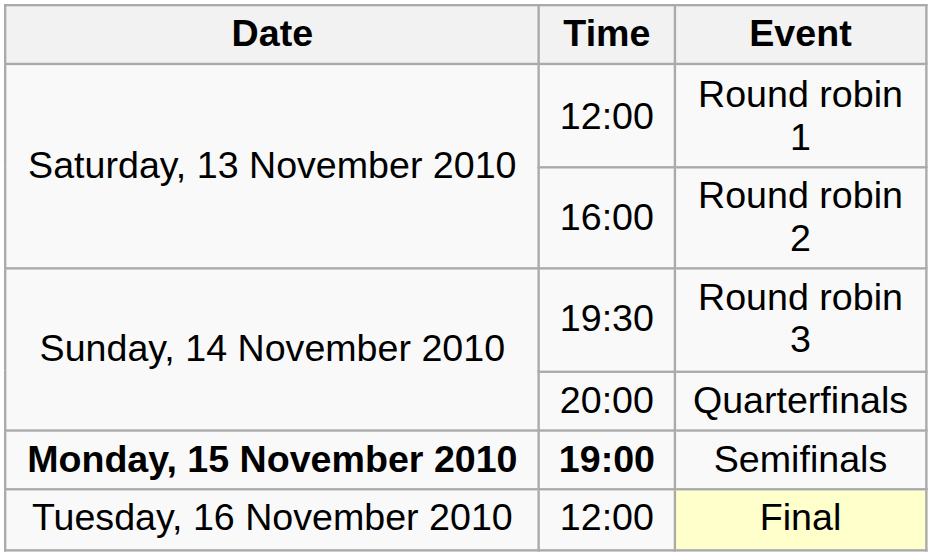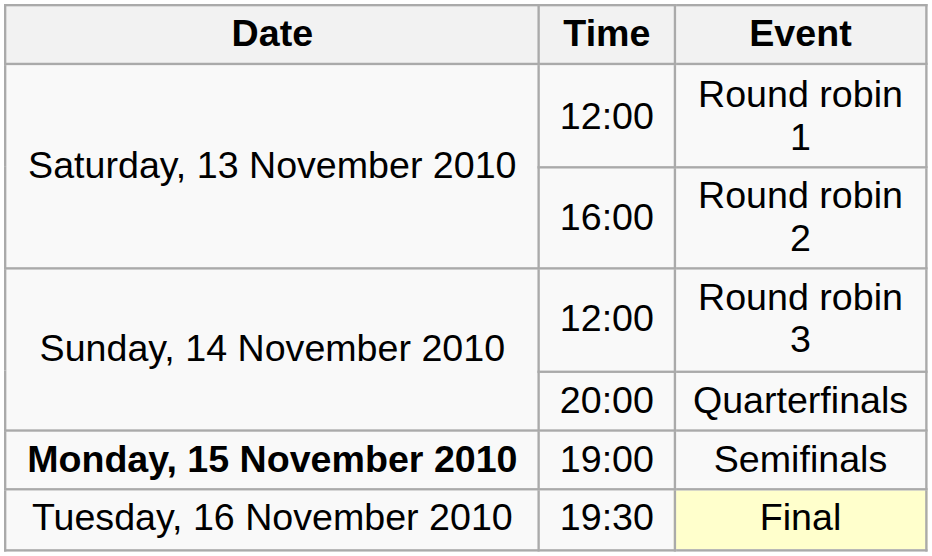 <table class = "wikitable" style="text-align:center;">
 <tr>
 <th width=220>Date</th>
 <th width=50>Time</th>
 <th width=100>Event</th>
 </tr>
 <tr>
 <td rowspan=2>Saturday, 13 November 2010</td>
 <td>12:00</td>
 <td>Round robin 1</td>
 </tr>
 <tr>
 <td>16:00</td>
 <td>Round robin 2</td>
 </tr>
 <tr>
 <td rowspan=2>Sunday, 14 November 2010</td>
-<td>19:30</td>
+<td>12:00</td>
 <td>Round robin 3</td>
 </tr>
 <tr>
 <td>20:00</td>
 <td>Quarterfinals</td>
 </tr>
 <tr>
 <td><strong>Monday, 15 November 2010</strong></td>
-<td><strong>19:00</strong></td>
+<td>19:00</td>
 <td>Semifinals</td>
 </tr>
 <tr>
 <td>Tuesday, 16 November 2010</td>
-<td>12:00</td>
+<td>19:30</td>
 <td bgcolor=ffffcc>Final</td>
 </tr>
 </table>
